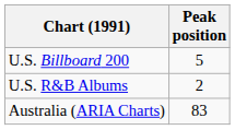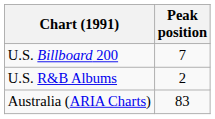 <table class="wikitable">
 <tr>
 <th align="left">Chart (1991)</th>
 <th align="center">Peak<br>position</th>
 </tr>
 <tr>
 <td align="left">U.S. <a href='#'><em>Billboard</em> 200</a></td>
-<td align="center">5</td>
+<td align="center">7</td>
 </tr>
 <tr>
 <td align="left">U.S. <a href='#'>R&B Albums</a></td>
 <td align="center">2</td>
 </tr>
 <tr>
 <td align="left">Australia (<a href='#'>ARIA Charts</a>)</td>
 <td align="center">83</td>
 </tr>
 </table>
